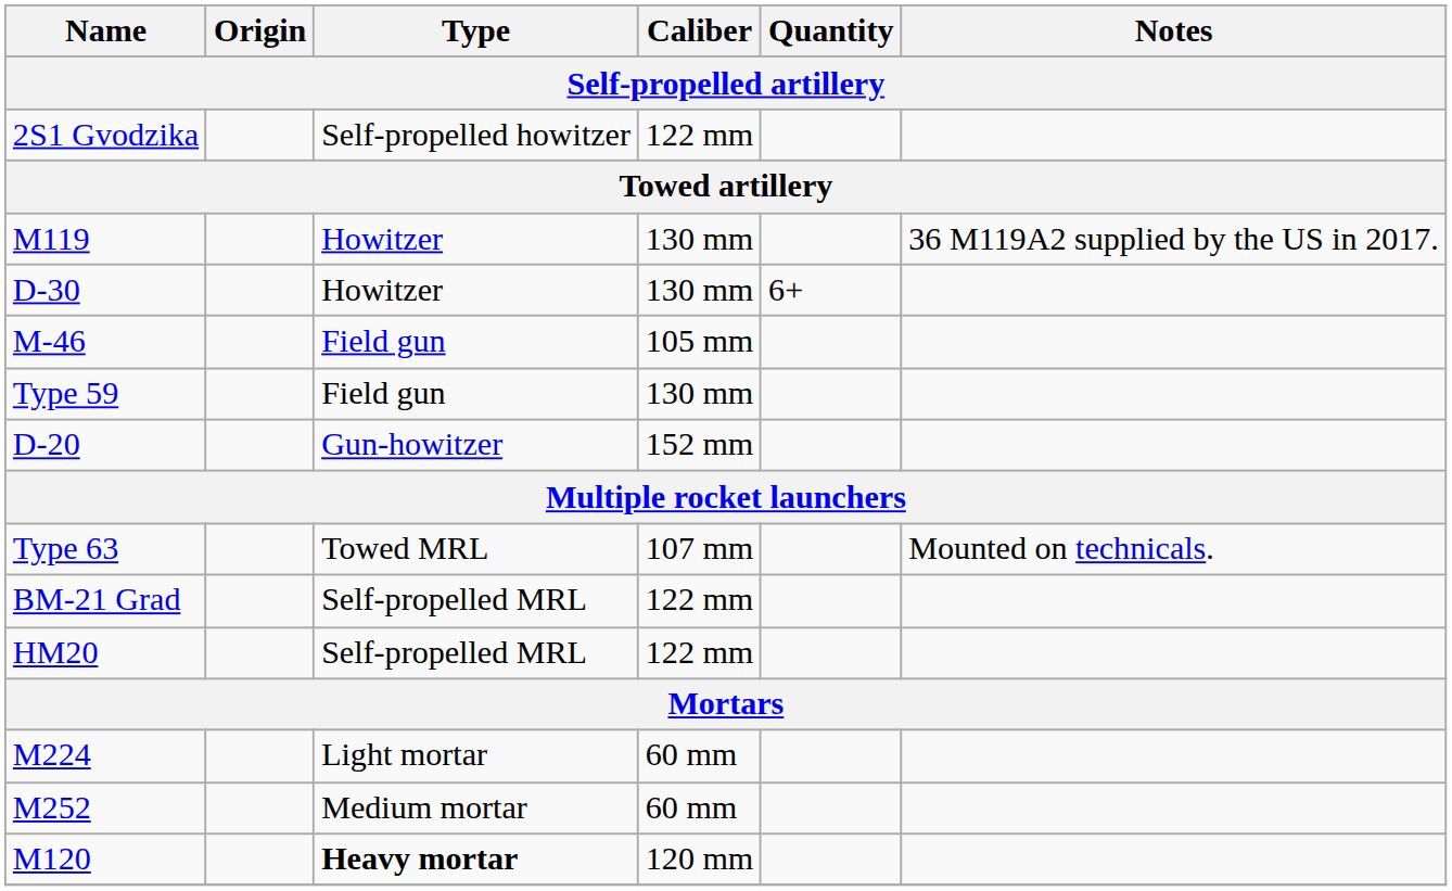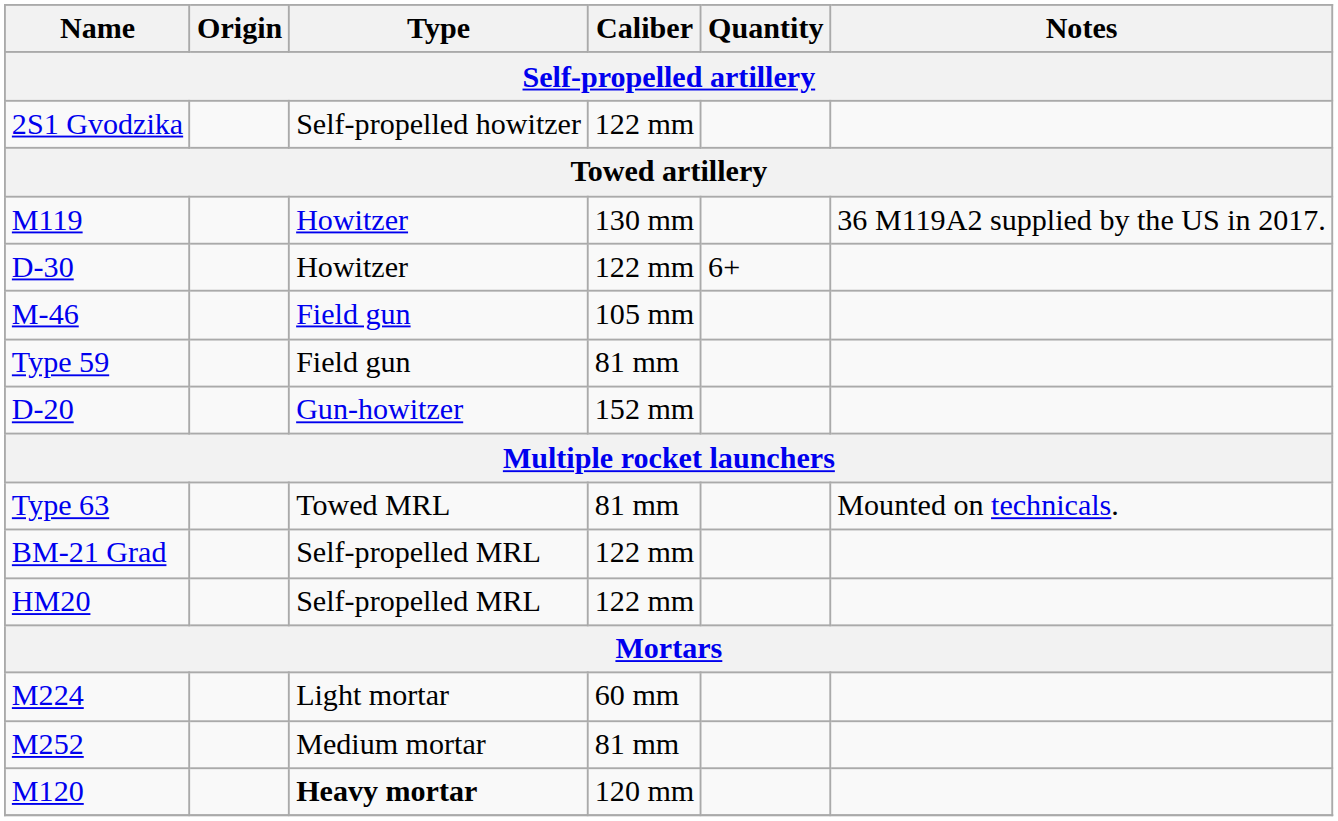 <table class="wikitable">
 <tr>
 <th>Name</th>
 <th>Origin</th>
 <th>Type</th>
 <th>Caliber</th>
 <th>Quantity</th>
 <th>Notes</th>
 </tr>
 <tr>
 <th colspan="6"><a href='#'>Self-propelled artillery</a></th>
 </tr>
 <tr>
 <td><a href='#'>2S1 Gvodzika</a></td>
 <td></td>
 <td>Self-propelled howitzer</td>
 <td>122 mm</td>
 <td></td>
 <td></td>
 </tr>
 <tr>
 <th colspan="6">Towed artillery</th>
 </tr>
 <tr>
 <td><a href='#'>M119</a></td>
 <td></td>
 <td><a href='#'>Howitzer</a></td>
 <td>130 mm</td>
 <td></td>
 <td>36 M119A2 supplied by the US in 2017.</td>
 </tr>
 <tr>
 <td><a href='#'>D-30</a></td>
 <td></td>
 <td>Howitzer</td>
-<td>130 mm</td>
+<td>122 mm</td>
 <td>6+</td>
 <td></td>
 </tr>
 <tr>
 <td><a href='#'>M-46</a></td>
 <td></td>
 <td><a href='#'>Field gun</a></td>
 <td>105 mm</td>
 <td></td>
 <td></td>
 </tr>
 <tr>
 <td><a href='#'>Type 59</a></td>
 <td></td>
 <td>Field gun</td>
-<td>130 mm</td>
+<td>81 mm</td>
 <td></td>
 <td></td>
 </tr>
 <tr>
 <td><a href='#'>D-20</a></td>
 <td></td>
 <td><a href='#'>Gun-howitzer</a></td>
 <td>152 mm</td>
 <td></td>
 <td></td>
 </tr>
 <tr>
 <th colspan="6"><a href='#'>Multiple rocket launchers</a></th>
 </tr>
 <tr>
 <td><a href='#'>Type 63</a></td>
 <td></td>
 <td>Towed MRL</td>
-<td>107 mm</td>
+<td>81 mm</td>
 <td></td>
 <td>Mounted on <a href='#'>technicals</a>.</td>
 </tr>
 <tr>
 <td><a href='#'>BM-21 Grad</a></td>
 <td></td>
 <td>Self-propelled MRL</td>
 <td>122 mm</td>
 <td></td>
 <td></td>
 </tr>
 <tr>
 <td><a href='#'>HM20</a></td>
 <td></td>
 <td>Self-propelled MRL</td>
 <td>122 mm</td>
 <td></td>
 <td></td>
 </tr>
 <tr>
 <th colspan="6"><a href='#'>Mortars</a></th>
 </tr>
 <tr>
 <td><a href='#'>M224</a></td>
 <td></td>
 <td>Light mortar</td>
 <td>60 mm</td>
 <td></td>
 <td></td>
 </tr>
 <tr>
 <td><a href='#'>M252</a></td>
 <td><br></td>
 <td>Medium mortar</td>
-<td>60 mm</td>
+<td>81 mm</td>
 <td></td>
 <td></td>
 </tr>
 <tr>
 <td><a href='#'>M120</a></td>
 <td><br></td>
 <td><strong>Heavy mortar</strong></td>
 <td>120 mm</td>
 <td></td>
 <td></td>
 </tr>
 <tr>
 </tr>
 </table>
